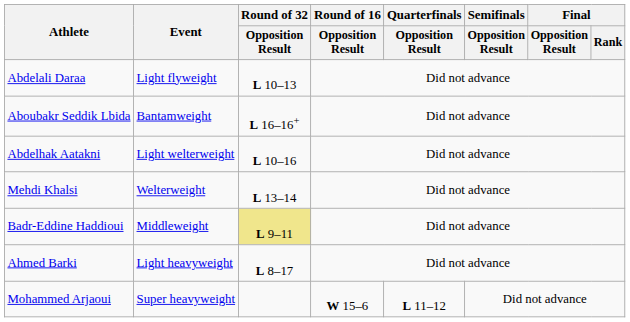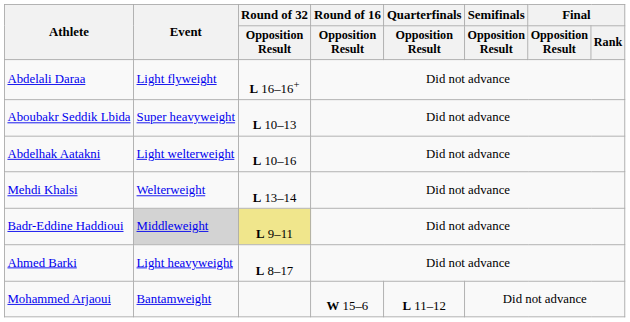 <table class="wikitable" style="font-size:90%">
 <tr>
 <th rowspan="2">Athlete</th>
 <th rowspan="2">Event</th>
 <th>Round of 32</th>
 <th>Round of 16</th>
 <th>Quarterfinals</th>
 <th>Semifinals</th>
 <th colspan=2>Final</th>
 </tr>
 <tr style="font-size:95%">
 <th>Opposition<br>Result</th>
 <th>Opposition<br>Result</th>
 <th>Opposition<br>Result</th>
 <th>Opposition<br>Result</th>
 <th>Opposition<br>Result</th>
 <th>Rank</th>
 </tr>
 <tr align=center>
 <td align=left><a href='#'>Abdelali Daraa</a></td>
 <td align=left><a href='#'>Light flyweight</a></td>
-<td><br><strong>L</strong> 10–13</td>
+<td><br><strong>L</strong> 16–16<sup>+</sup></td>
 <td colspan=5>Did not advance</td>
 </tr>
 <tr align=center>
 <td align=left><a href='#'>Aboubakr Seddik Lbida</a></td>
-<td align=left><a href='#'>Bantamweight</a></td>
-<td><br><strong>L</strong> 16–16<sup>+</sup></td>
+<td align=left><a href='#'>Super heavyweight</a></td>
+<td><br><strong>L</strong> 10–13</td>
 <td colspan=5>Did not advance</td>
 </tr>
 <tr align=center>
 <td align=left><a href='#'>Abdelhak Aatakni</a></td>
 <td align=left><a href='#'>Light welterweight</a></td>
 <td><br><strong>L</strong> 10–16</td>
 <td colspan=5>Did not advance</td>
 </tr>
 <tr align=center>
 <td align=left><a href='#'>Mehdi Khalsi</a></td>
 <td align=left><a href='#'>Welterweight</a></td>
 <td><br><strong>L</strong> 13–14</td>
 <td colspan=5>Did not advance</td>
 </tr>
 <tr align=center>
 <td align=left><a href='#'>Badr-Eddine Haddioui</a></td>
-<td align=left><a href='#'>Middleweight</a></td>
+<td align=left style="background: lightgrey;"><a href='#'>Middleweight</a></td>
 <td style="background: khaki;"><br><strong>L</strong> 9–11</td>
 <td colspan=5>Did not advance</td>
 </tr>
 <tr align=center>
 <td align=left><a href='#'>Ahmed Barki</a></td>
 <td align=left><a href='#'>Light heavyweight</a></td>
 <td><br><strong>L</strong> 8–17</td>
 <td colspan=5>Did not advance</td>
 </tr>
 <tr align=center>
 <td align=left><a href='#'>Mohammed Arjaoui</a></td>
-<td align=left><a href='#'>Super heavyweight</a></td>
+<td align=left><a href='#'>Bantamweight</a></td>
 <td></td>
 <td><br><strong>W</strong> 15–6</td>
 <td><br><strong>L</strong> 11–12</td>
 <td colspan=3>Did not advance</td>
 </tr>
 </table>
